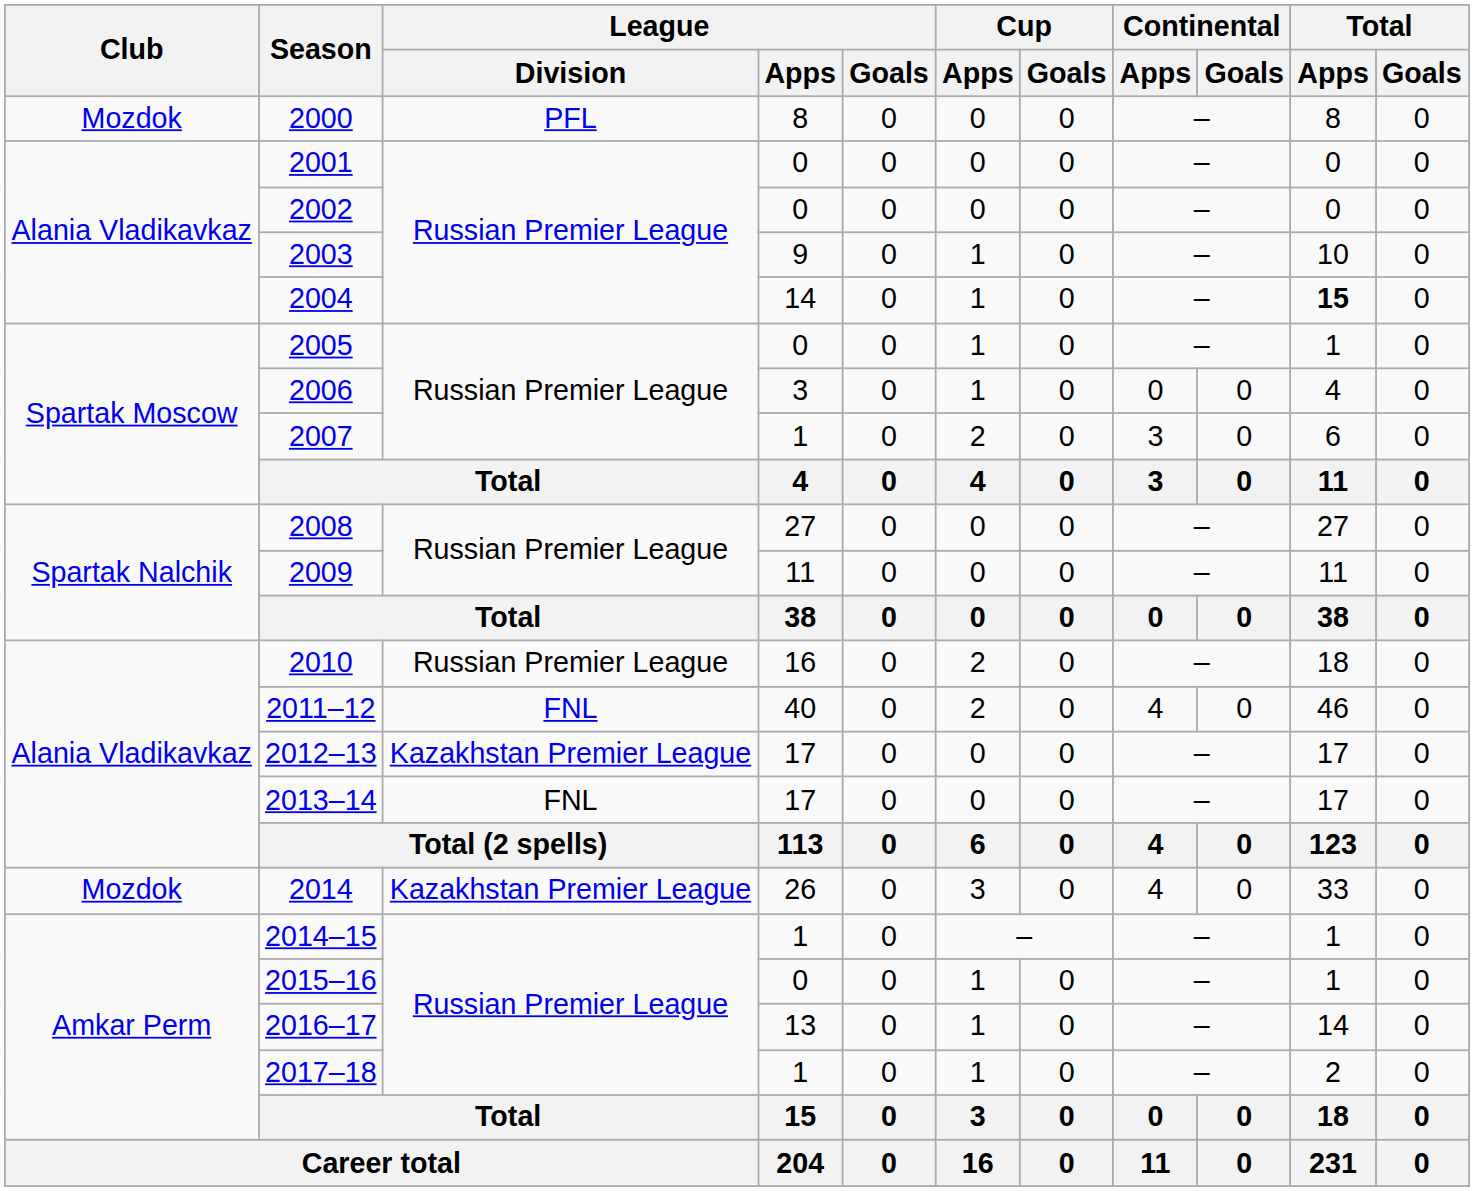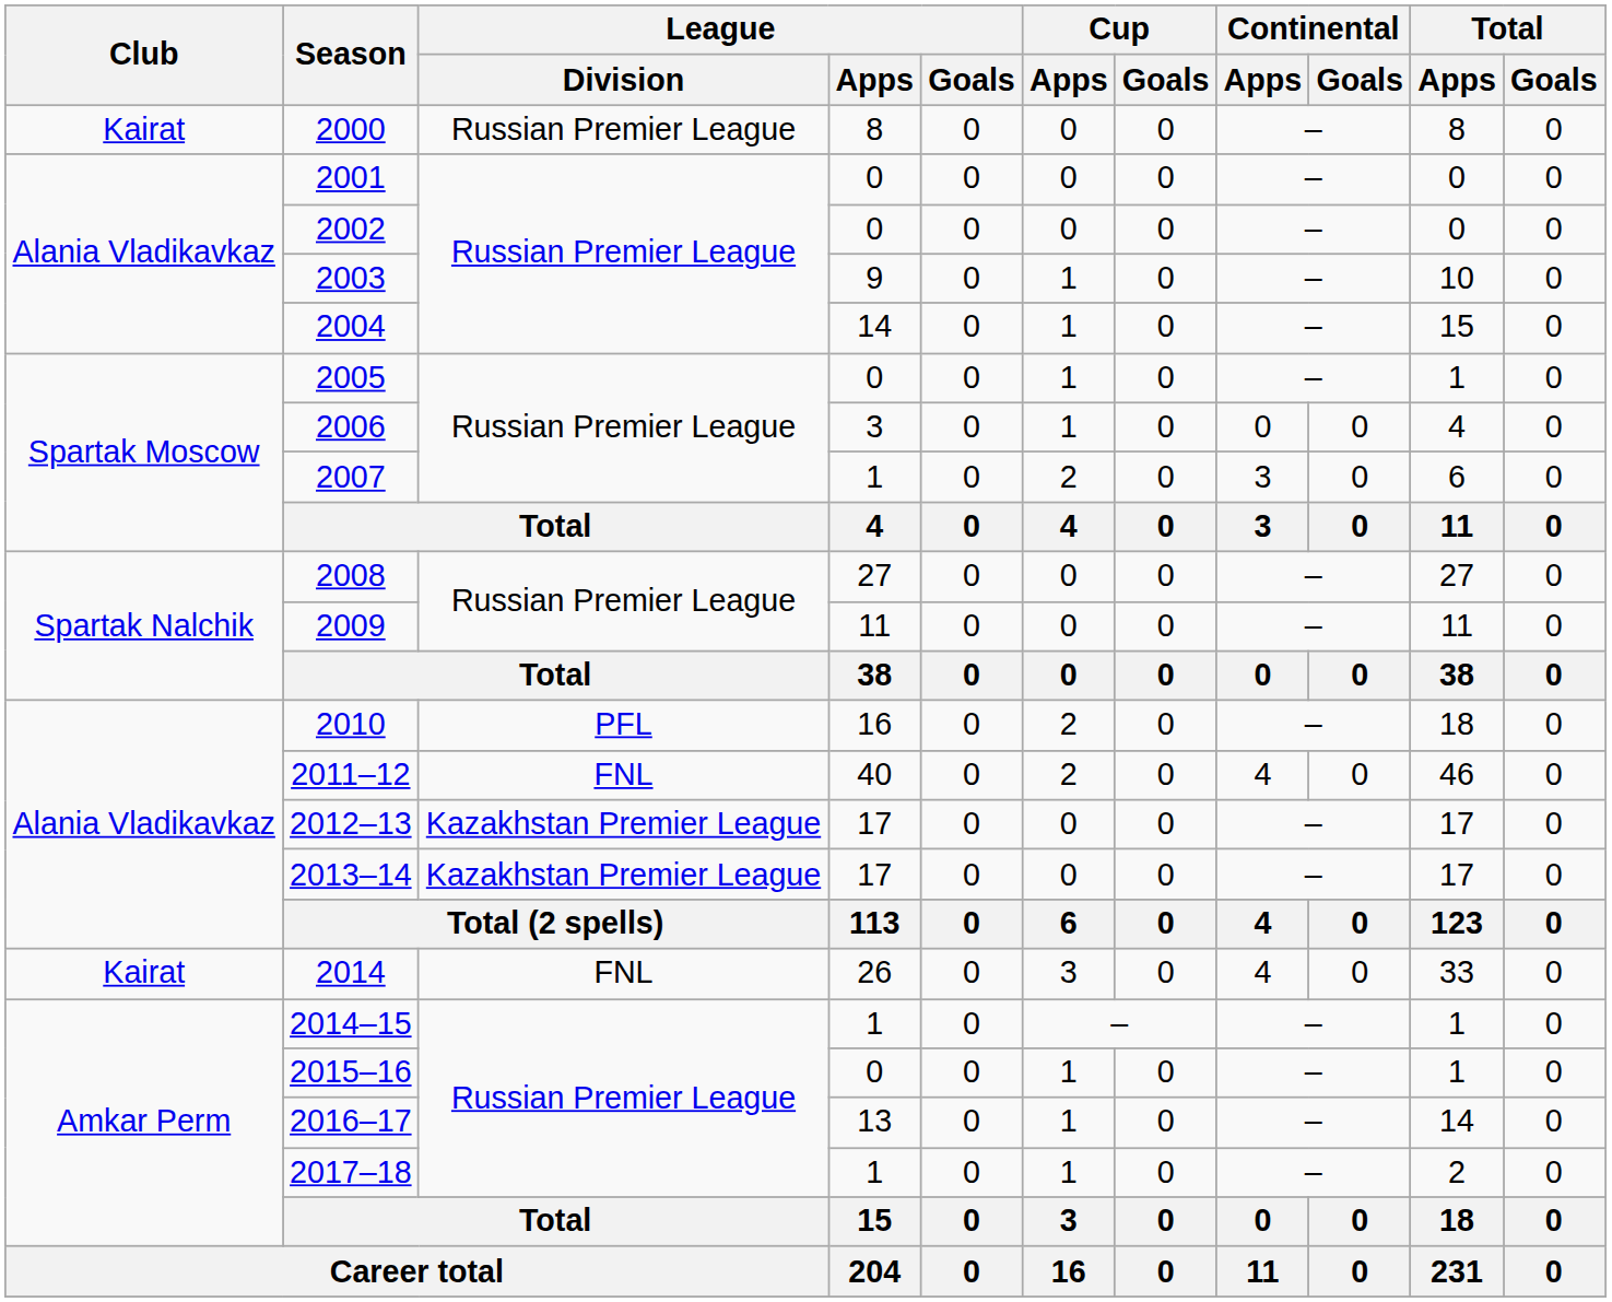 <table class="wikitable" style="text-align: center;">
 <tr>
 <th rowspan=2>Club</th>
 <th rowspan=2>Season</th>
 <th colspan=3>League</th>
 <th colspan=2>Cup</th>
 <th colspan=2>Continental</th>
 <th colspan=2>Total</th>
 </tr>
 <tr>
 <th>Division</th>
 <th>Apps</th>
 <th>Goals</th>
 <th>Apps</th>
 <th>Goals</th>
 <th>Apps</th>
 <th>Goals</th>
 <th>Apps</th>
 <th>Goals</th>
 </tr>
 <tr>
-<td><a href='#'>Mozdok</a></td>
+<td><a href='#'>Kairat</a></td>
 <td><a href='#'>2000</a></td>
-<td><a href='#'>PFL</a></td>
+<td>Russian Premier League</td>
 <td>8</td>
 <td>0</td>
 <td>0</td>
 <td>0</td>
 <td colspan=2>–</td>
 <td>8</td>
 <td>0</td>
 </tr>
 <tr>
 <td rowspan=4><a href='#'>Alania Vladikavkaz</a></td>
 <td><a href='#'>2001</a></td>
 <td rowspan=4><a href='#'>Russian Premier League</a></td>
 <td>0</td>
 <td>0</td>
 <td>0</td>
 <td>0</td>
 <td colspan=2>–</td>
 <td>0</td>
 <td>0</td>
 </tr>
 <tr>
 <td><a href='#'>2002</a></td>
 <td>0</td>
 <td>0</td>
 <td>0</td>
 <td>0</td>
 <td colspan=2>–</td>
 <td>0</td>
 <td>0</td>
 </tr>
 <tr>
 <td><a href='#'>2003</a></td>
 <td>9</td>
 <td>0</td>
 <td>1</td>
 <td>0</td>
 <td colspan=2>–</td>
 <td>10</td>
 <td>0</td>
 </tr>
 <tr>
 <td><a href='#'>2004</a></td>
 <td>14</td>
 <td>0</td>
 <td>1</td>
 <td>0</td>
 <td colspan=2>–</td>
-<td><strong>15</strong></td>
+<td>15</td>
 <td>0</td>
 </tr>
 <tr>
 <td rowspan=4><a href='#'>Spartak Moscow</a></td>
 <td><a href='#'>2005</a></td>
 <td rowspan=3>Russian Premier League</td>
 <td>0</td>
 <td>0</td>
 <td>1</td>
 <td>0</td>
 <td colspan=2>–</td>
 <td>1</td>
 <td>0</td>
 </tr>
 <tr>
 <td><a href='#'>2006</a></td>
 <td>3</td>
 <td>0</td>
 <td>1</td>
 <td>0</td>
 <td>0</td>
 <td>0</td>
 <td>4</td>
 <td>0</td>
 </tr>
 <tr>
 <td><a href='#'>2007</a></td>
 <td>1</td>
 <td>0</td>
 <td>2</td>
 <td>0</td>
 <td>3</td>
 <td>0</td>
 <td>6</td>
 <td>0</td>
 </tr>
 <tr>
 <th colspan=2>Total</th>
 <th>4</th>
 <th>0</th>
 <th>4</th>
 <th>0</th>
 <th>3</th>
 <th>0</th>
 <th>11</th>
 <th>0</th>
 </tr>
 <tr>
 <td rowspan=3><a href='#'>Spartak Nalchik</a></td>
 <td><a href='#'>2008</a></td>
 <td rowspan=2>Russian Premier League</td>
 <td>27</td>
 <td>0</td>
 <td>0</td>
 <td>0</td>
 <td colspan=2>–</td>
 <td>27</td>
 <td>0</td>
 </tr>
 <tr>
 <td><a href='#'>2009</a></td>
 <td>11</td>
 <td>0</td>
 <td>0</td>
 <td>0</td>
 <td colspan=2>–</td>
 <td>11</td>
 <td>0</td>
 </tr>
 <tr>
 <th colspan=2>Total</th>
 <th>38</th>
 <th>0</th>
 <th>0</th>
 <th>0</th>
 <th>0</th>
 <th>0</th>
 <th>38</th>
 <th>0</th>
 </tr>
 <tr>
 <td rowspan=5><a href='#'>Alania Vladikavkaz</a></td>
 <td><a href='#'>2010</a></td>
-<td>Russian Premier League</td>
+<td><a href='#'>PFL</a></td>
 <td>16</td>
 <td>0</td>
 <td>2</td>
 <td>0</td>
 <td colspan=2>–</td>
 <td>18</td>
 <td>0</td>
 </tr>
 <tr>
 <td><a href='#'>2011–12</a></td>
 <td><a href='#'>FNL</a></td>
 <td>40</td>
 <td>0</td>
 <td>2</td>
 <td>0</td>
 <td>4</td>
 <td>0</td>
 <td>46</td>
 <td>0</td>
 </tr>
 <tr>
 <td><a href='#'>2012–13</a></td>
 <td><a href='#'>Kazakhstan Premier League</a></td>
 <td>17</td>
 <td>0</td>
 <td>0</td>
 <td>0</td>
 <td colspan=2>–</td>
 <td>17</td>
 <td>0</td>
 </tr>
 <tr>
 <td><a href='#'>2013–14</a></td>
-<td>FNL</td>
+<td><a href='#'>Kazakhstan Premier League</a></td>
 <td>17</td>
 <td>0</td>
 <td>0</td>
 <td>0</td>
 <td colspan=2>–</td>
 <td>17</td>
 <td>0</td>
 </tr>
 <tr>
 <th colspan=2>Total (2 spells)</th>
 <th>113</th>
 <th>0</th>
 <th>6</th>
 <th>0</th>
 <th>4</th>
 <th>0</th>
 <th>123</th>
 <th>0</th>
 </tr>
 <tr>
-<td><a href='#'>Mozdok</a></td>
+<td><a href='#'>Kairat</a></td>
 <td><a href='#'>2014</a></td>
-<td><a href='#'>Kazakhstan Premier League</a></td>
+<td>FNL</td>
 <td>26</td>
 <td>0</td>
 <td>3</td>
 <td>0</td>
 <td>4</td>
 <td>0</td>
 <td>33</td>
 <td>0</td>
 </tr>
 <tr>
 <td rowspan=5><a href='#'>Amkar Perm</a></td>
 <td><a href='#'>2014–15</a></td>
 <td rowspan=4><a href='#'>Russian Premier League</a></td>
 <td>1</td>
 <td>0</td>
 <td colspan=2>–</td>
 <td colspan=2>–</td>
 <td>1</td>
 <td>0</td>
 </tr>
 <tr>
 <td><a href='#'>2015–16</a></td>
 <td>0</td>
 <td>0</td>
 <td>1</td>
 <td>0</td>
 <td colspan=2>–</td>
 <td>1</td>
 <td>0</td>
 </tr>
 <tr>
 <td><a href='#'>2016–17</a></td>
 <td>13</td>
 <td>0</td>
 <td>1</td>
 <td>0</td>
 <td colspan=2>–</td>
 <td>14</td>
 <td>0</td>
 </tr>
 <tr>
 <td><a href='#'>2017–18</a></td>
 <td>1</td>
 <td>0</td>
 <td>1</td>
 <td>0</td>
 <td colspan=2>–</td>
 <td>2</td>
 <td>0</td>
 </tr>
 <tr>
 <th colspan=2>Total</th>
 <th>15</th>
 <th>0</th>
 <th>3</th>
 <th>0</th>
 <th>0</th>
 <th>0</th>
 <th>18</th>
 <th>0</th>
 </tr>
 <tr>
 <th colspan=3>Career total</th>
 <th>204</th>
 <th>0</th>
 <th>16</th>
 <th>0</th>
 <th>11</th>
 <th>0</th>
 <th>231</th>
 <th>0</th>
 </tr>
 <tr>
 </tr>
 </table>
